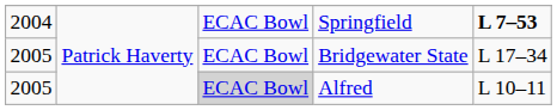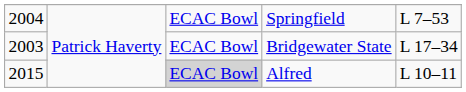 <table class="wikitable">
 <tr>
 </tr>
 <tr>
 <td>2004</td>
 <td rowspan=3><a href='#'>Patrick Haverty</a></td>
 <td><a href='#'>ECAC Bowl</a></td>
 <td><a href='#'>Springfield</a></td>
-<td><strong>L 7–53</strong></td>
+<td>L 7–53</td>
 </tr>
 <tr>
-<td>2005</td>
+<td>2003</td>
 <td><a href='#'>ECAC Bowl</a></td>
 <td><a href='#'>Bridgewater State</a></td>
 <td>L 17–34</td>
 </tr>
 <tr>
-<td>2005</td>
+<td>2015</td>
 <td style="background: lightgrey;"><a href='#'>ECAC Bowl</a></td>
 <td><a href='#'>Alfred</a></td>
 <td>L 10–11</td>
 </tr>
 </table>
